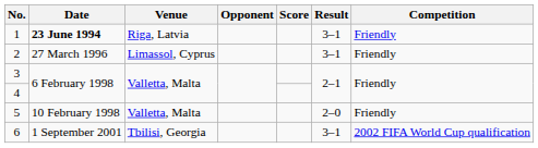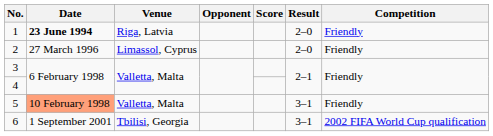 <table class="wikitable sortable">
 <tr>
 <th scope="col">No.</th>
 <th scope="col">Date</th>
 <th scope="col">Venue</th>
 <th scope="col">Opponent</th>
 <th scope="col">Score</th>
 <th scope="col">Result</th>
 <th scope="col">Competition</th>
 </tr>
 <tr>
 <td style="text-align:center">1</td>
 <td><strong>23 June 1994</strong></td>
 <td><a href='#'>Riga</a>, Latvia</td>
 <td></td>
 <td></td>
-<td style="text-align:center">3–1</td>
+<td style="text-align:center">2–0</td>
 <td><a href='#'>Friendly</a></td>
 </tr>
 <tr>
 <td style="text-align:center">2</td>
 <td>27 March 1996</td>
 <td><a href='#'>Limassol</a>, Cyprus</td>
 <td></td>
 <td></td>
-<td style="text-align:center">3–1</td>
+<td style="text-align:center">2–0</td>
 <td>Friendly</td>
 </tr>
 <tr>
 <td style="text-align:center">3</td>
 <td rowspan="2">6 February 1998</td>
 <td rowspan="2"><a href='#'>Valletta</a>, Malta</td>
 <td rowspan="2"></td>
 <td></td>
 <td rowspan="2" style="text-align:center">2–1</td>
 <td rowspan="2">Friendly</td>
 </tr>
 <tr>
 <td style="text-align:center">4</td>
 <td></td>
 </tr>
 <tr>
 <td style="text-align:center">5</td>
-<td>10 February 1998</td>
+<td style="background: lightsalmon;">10 February 1998</td>
 <td><a href='#'>Valletta</a>, Malta</td>
 <td></td>
 <td></td>
-<td style="text-align:center">2–0</td>
+<td style="text-align:center">3–1</td>
 <td>Friendly</td>
 </tr>
 <tr>
 <td style="text-align:center">6</td>
 <td>1 September 2001</td>
 <td><a href='#'>Tbilisi</a>, Georgia</td>
 <td></td>
 <td></td>
 <td style="text-align:center">3–1</td>
 <td><a href='#'>2002 FIFA World Cup qualification</a></td>
 </tr>
 </table>
